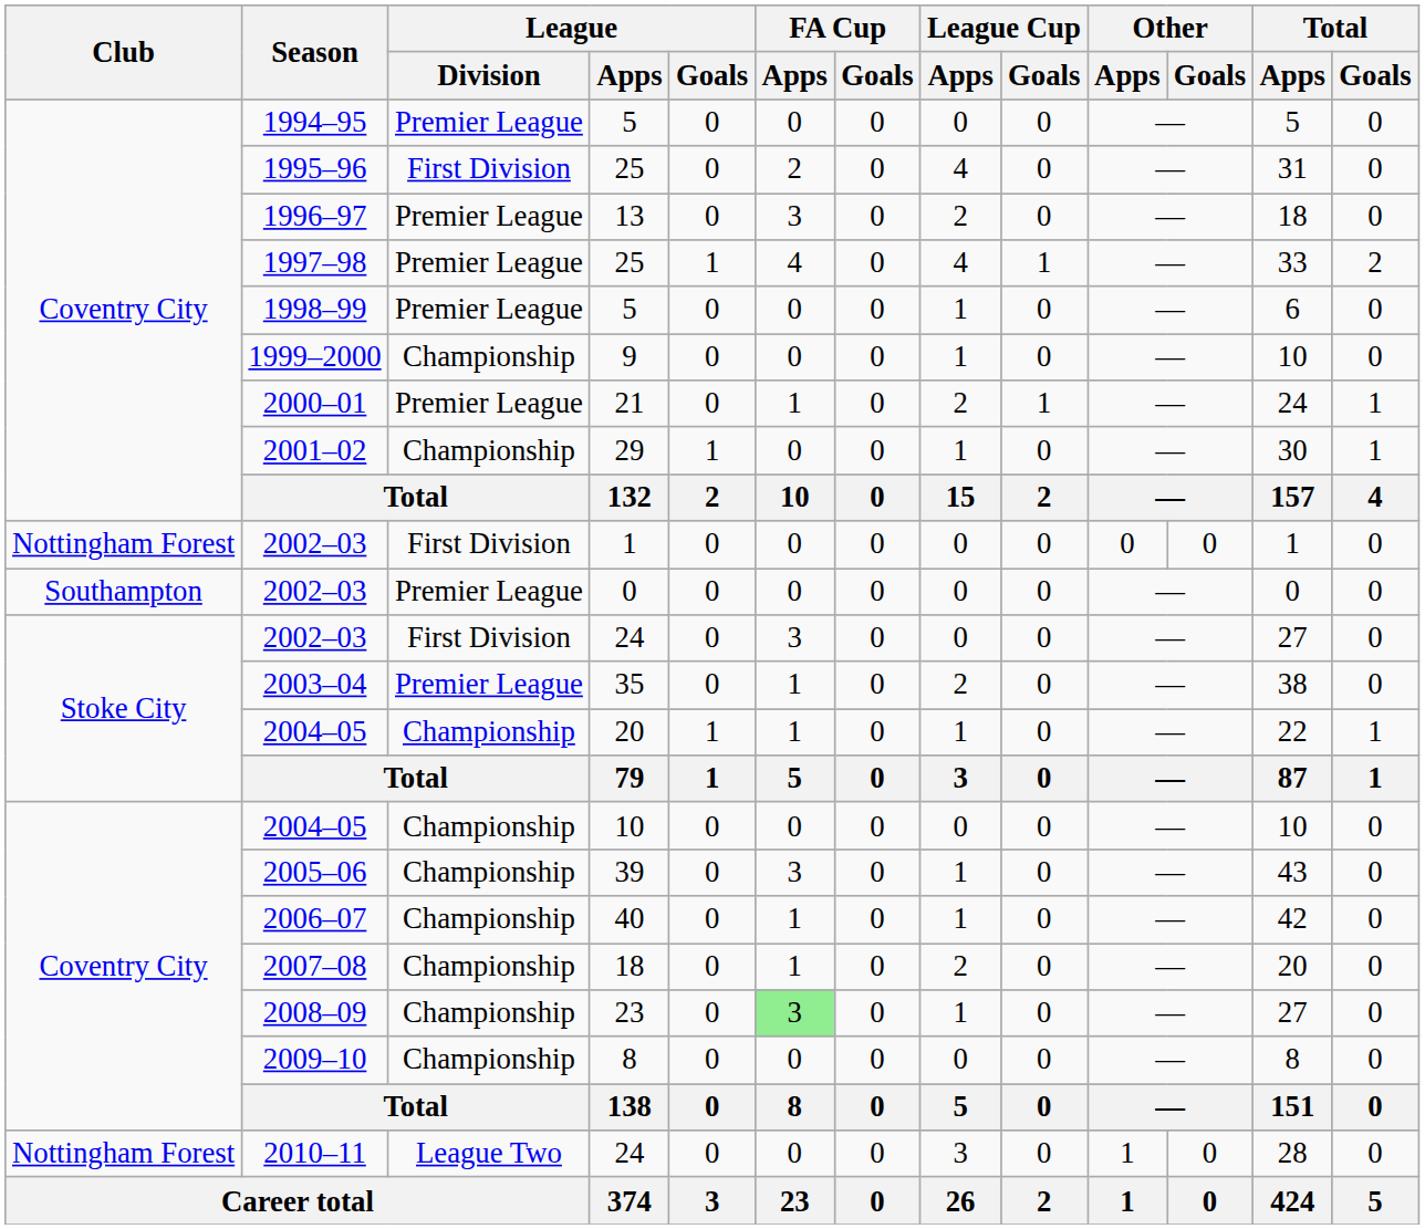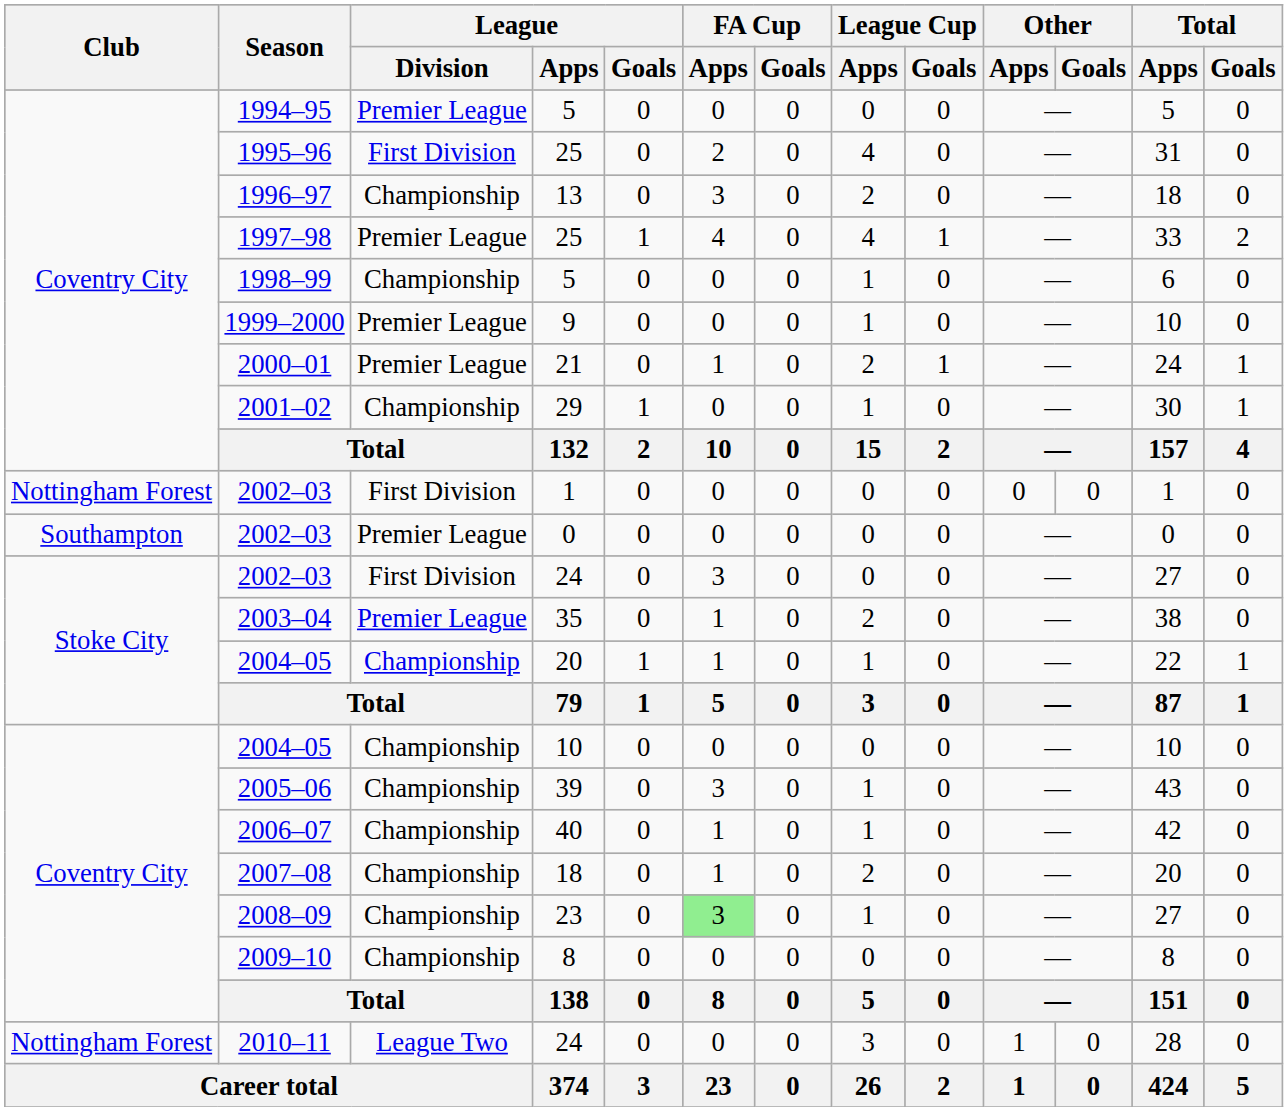 <table class="wikitable" style="text-align: center;">
 <tr>
 <th rowspan="2">Club</th>
 <th rowspan="2">Season</th>
 <th colspan="3">League</th>
 <th colspan="2">FA Cup</th>
 <th colspan="2">League Cup</th>
 <th colspan="2">Other</th>
 <th colspan="2">Total</th>
 </tr>
 <tr>
 <th>Division</th>
 <th>Apps</th>
 <th>Goals</th>
 <th>Apps</th>
 <th>Goals</th>
 <th>Apps</th>
 <th>Goals</th>
 <th>Apps</th>
 <th>Goals</th>
 <th>Apps</th>
 <th>Goals</th>
 </tr>
 <tr>
 <td rowspan="9"><a href='#'>Coventry City</a></td>
 <td><a href='#'>1994–95</a></td>
 <td><a href='#'>Premier League</a></td>
 <td>5</td>
 <td>0</td>
 <td>0</td>
 <td>0</td>
 <td>0</td>
 <td>0</td>
 <td colspan=2>—</td>
 <td>5</td>
 <td>0</td>
 </tr>
 <tr>
 <td><a href='#'>1995–96</a></td>
 <td><a href='#'>First Division</a></td>
 <td>25</td>
 <td>0</td>
 <td>2</td>
 <td>0</td>
 <td>4</td>
 <td>0</td>
 <td colspan=2>—</td>
 <td>31</td>
 <td>0</td>
 </tr>
 <tr>
 <td><a href='#'>1996–97</a></td>
-<td>Premier League</td>
+<td>Championship</td>
 <td>13</td>
 <td>0</td>
 <td>3</td>
 <td>0</td>
 <td>2</td>
 <td>0</td>
 <td colspan=2>—</td>
 <td>18</td>
 <td>0</td>
 </tr>
 <tr>
 <td><a href='#'>1997–98</a></td>
 <td>Premier League</td>
 <td>25</td>
 <td>1</td>
 <td>4</td>
 <td>0</td>
 <td>4</td>
 <td>1</td>
 <td colspan=2>—</td>
 <td>33</td>
 <td>2</td>
 </tr>
 <tr>
 <td><a href='#'>1998–99</a></td>
-<td>Premier League</td>
+<td>Championship</td>
 <td>5</td>
 <td>0</td>
 <td>0</td>
 <td>0</td>
 <td>1</td>
 <td>0</td>
 <td colspan=2>—</td>
 <td>6</td>
 <td>0</td>
 </tr>
 <tr>
 <td><a href='#'>1999–2000</a></td>
-<td>Championship</td>
+<td>Premier League</td>
 <td>9</td>
 <td>0</td>
 <td>0</td>
 <td>0</td>
 <td>1</td>
 <td>0</td>
 <td colspan=2>—</td>
 <td>10</td>
 <td>0</td>
 </tr>
 <tr>
 <td><a href='#'>2000–01</a></td>
 <td>Premier League</td>
 <td>21</td>
 <td>0</td>
 <td>1</td>
 <td>0</td>
 <td>2</td>
 <td>1</td>
 <td colspan=2>—</td>
 <td>24</td>
 <td>1</td>
 </tr>
 <tr>
 <td><a href='#'>2001–02</a></td>
 <td>Championship</td>
 <td>29</td>
 <td>1</td>
 <td>0</td>
 <td>0</td>
 <td>1</td>
 <td>0</td>
 <td colspan=2>—</td>
 <td>30</td>
 <td>1</td>
 </tr>
 <tr>
 <th colspan="2">Total</th>
 <th>132</th>
 <th>2</th>
 <th>10</th>
 <th>0</th>
 <th>15</th>
 <th>2</th>
 <th colspan=2>—</th>
 <th>157</th>
 <th>4</th>
 </tr>
 <tr>
 <td><a href='#'>Nottingham Forest</a></td>
 <td><a href='#'>2002–03</a></td>
 <td>First Division</td>
 <td>1</td>
 <td>0</td>
 <td>0</td>
 <td>0</td>
 <td>0</td>
 <td>0</td>
 <td>0</td>
 <td>0</td>
 <td>1</td>
 <td>0</td>
 </tr>
 <tr>
 <td><a href='#'>Southampton</a></td>
 <td><a href='#'>2002–03</a></td>
 <td>Premier League</td>
 <td>0</td>
 <td>0</td>
 <td>0</td>
 <td>0</td>
 <td>0</td>
 <td>0</td>
 <td colspan=2>—</td>
 <td>0</td>
 <td>0</td>
 </tr>
 <tr>
 <td rowspan="4"><a href='#'>Stoke City</a></td>
 <td><a href='#'>2002–03</a></td>
 <td>First Division</td>
 <td>24</td>
 <td>0</td>
 <td>3</td>
 <td>0</td>
 <td>0</td>
 <td>0</td>
 <td colspan=2>—</td>
 <td>27</td>
 <td>0</td>
 </tr>
 <tr>
 <td><a href='#'>2003–04</a></td>
 <td><a href='#'>Premier League</a></td>
 <td>35</td>
 <td>0</td>
 <td>1</td>
 <td>0</td>
 <td>2</td>
 <td>0</td>
 <td colspan=2>—</td>
 <td>38</td>
 <td>0</td>
 </tr>
 <tr>
 <td><a href='#'>2004–05</a></td>
 <td><a href='#'>Championship</a></td>
 <td>20</td>
 <td>1</td>
 <td>1</td>
 <td>0</td>
 <td>1</td>
 <td>0</td>
 <td colspan=2>—</td>
 <td>22</td>
 <td>1</td>
 </tr>
 <tr>
 <th colspan="2">Total</th>
 <th>79</th>
 <th>1</th>
 <th>5</th>
 <th>0</th>
 <th>3</th>
 <th>0</th>
 <th colspan=2>—</th>
 <th>87</th>
 <th>1</th>
 </tr>
 <tr>
 <td rowspan="7"><a href='#'>Coventry City</a></td>
 <td><a href='#'>2004–05</a></td>
 <td>Championship</td>
 <td>10</td>
 <td>0</td>
 <td>0</td>
 <td>0</td>
 <td>0</td>
 <td>0</td>
 <td colspan=2>—</td>
 <td>10</td>
 <td>0</td>
 </tr>
 <tr>
 <td><a href='#'>2005–06</a></td>
 <td>Championship</td>
 <td>39</td>
 <td>0</td>
 <td>3</td>
 <td>0</td>
 <td>1</td>
 <td>0</td>
 <td colspan=2>—</td>
 <td>43</td>
 <td>0</td>
 </tr>
 <tr>
 <td><a href='#'>2006–07</a></td>
 <td>Championship</td>
 <td>40</td>
 <td>0</td>
 <td>1</td>
 <td>0</td>
 <td>1</td>
 <td>0</td>
 <td colspan=2>—</td>
 <td>42</td>
 <td>0</td>
 </tr>
 <tr>
 <td><a href='#'>2007–08</a></td>
 <td>Championship</td>
 <td>18</td>
 <td>0</td>
 <td>1</td>
 <td>0</td>
 <td>2</td>
 <td>0</td>
 <td colspan=2>—</td>
 <td>20</td>
 <td>0</td>
 </tr>
 <tr>
 <td><a href='#'>2008–09</a></td>
 <td>Championship</td>
 <td>23</td>
 <td>0</td>
 <td style="background: lightgreen;">3</td>
 <td>0</td>
 <td>1</td>
 <td>0</td>
 <td colspan=2>—</td>
 <td>27</td>
 <td>0</td>
 </tr>
 <tr>
 <td><a href='#'>2009–10</a></td>
 <td>Championship</td>
 <td>8</td>
 <td>0</td>
 <td>0</td>
 <td>0</td>
 <td>0</td>
 <td>0</td>
 <td colspan=2>—</td>
 <td>8</td>
 <td>0</td>
 </tr>
 <tr>
 <th colspan="2">Total</th>
 <th>138</th>
 <th>0</th>
 <th>8</th>
 <th>0</th>
 <th>5</th>
 <th>0</th>
 <th colspan=2>—</th>
 <th>151</th>
 <th>0</th>
 </tr>
 <tr>
 <td><a href='#'>Nottingham Forest</a></td>
 <td><a href='#'>2010–11</a></td>
 <td><a href='#'>League Two</a></td>
 <td>24</td>
 <td>0</td>
 <td>0</td>
 <td>0</td>
 <td>3</td>
 <td>0</td>
 <td>1</td>
 <td>0</td>
 <td>28</td>
 <td>0</td>
 </tr>
 <tr>
 <th colspan="3">Career total</th>
 <th>374</th>
 <th>3</th>
 <th>23</th>
 <th>0</th>
 <th>26</th>
 <th>2</th>
 <th>1</th>
 <th>0</th>
 <th>424</th>
 <th>5</th>
 </tr>
 </table>
